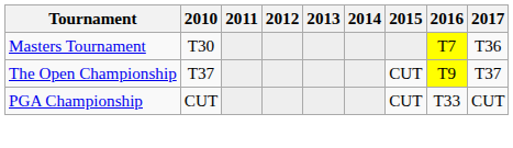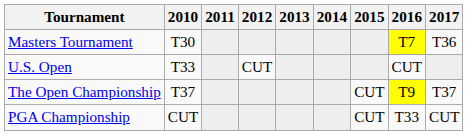 <table class="wikitable" style="font-size:95%;text-align:center;">
 <tr>
 <th>Tournament</th>
 <th>2010</th>
 <th>2011</th>
 <th>2012</th>
 <th>2013</th>
 <th>2014</th>
 <th>2015</th>
 <th>2016</th>
 <th>2017</th>
 </tr>
 <tr>
 <td align=left><a href='#'>Masters Tournament</a></td>
 <td>T30</td>
 <td style="background:#eeeeee;"></td>
 <td style="background:#eeeeee;"></td>
 <td style="background:#eeeeee;"></td>
 <td style="background:#eeeeee;"></td>
 <td style="background:#eeeeee;"></td>
 <td style="background:yellow;">T7</td>
 <td>T36</td>
 </tr>
 <tr>
+<td align=left><a href='#'>U.S. Open</a></td>
+<td>T33</td>
+<td style="background:#eeeeee;"></td>
+<td>CUT</td>
+<td style="background:#eeeeee;"></td>
+<td style="background:#eeeeee;"></td>
+<td style="background:#eeeeee;"></td>
+<td>CUT</td>
+<td style="background:#eeeeee;"></td>
+</tr>
+<tr>
 <td align=left><a href='#'>The Open Championship</a></td>
 <td>T37</td>
 <td style="background:#eeeeee;"></td>
 <td style="background:#eeeeee;"></td>
 <td style="background:#eeeeee;"></td>
 <td style="background:#eeeeee;"></td>
 <td>CUT</td>
 <td style="background:yellow;">T9</td>
 <td>T37</td>
 </tr>
 <tr>
 <td align=left><a href='#'>PGA Championship</a></td>
 <td>CUT</td>
 <td style="background:#eeeeee;"></td>
 <td style="background:#eeeeee;"></td>
 <td style="background:#eeeeee;"></td>
 <td style="background:#eeeeee;"></td>
 <td>CUT</td>
 <td>T33</td>
 <td>CUT</td>
 </tr>
 </table>
